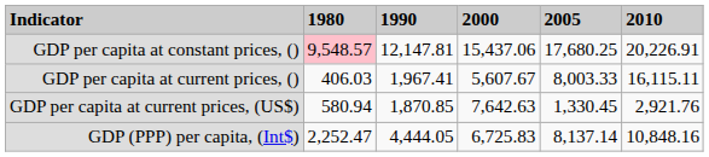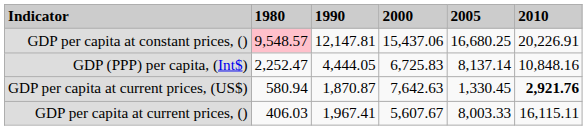 <table class="wikitable">
 <tr style="background:#ccc;">
 <td><strong>Indicator</strong></td>
 <td><strong>1980</strong></td>
 <td><strong>1990</strong></td>
 <td><strong>2000</strong></td>
 <td><strong>2005</strong></td>
 <td><strong>2010</strong></td>
 </tr>
 <tr style="text-align:right;">
 <td style="background:#ddd;">GDP per capita at constant prices, ()</td>
 <td style="background: pink;">9,548.57</td>
 <td>12,147.81</td>
 <td>15,437.06</td>
-<td>17,680.25</td>
+<td>16,680.25</td>
 <td>20,226.91</td>
+</tr>
+<tr style="text-align:right;">
+<td style="background:#ddd;">GDP (PPP) per capita, (<a href='#'>Int$</a>)</td>
+<td>2,252.47</td>
+<td>4,444.05</td>
+<td>6,725.83</td>
+<td>8,137.14</td>
+<td>10,848.16</td>
+</tr>
+<tr style="text-align:right;">
+<td style="background:#ddd;">GDP per capita at current prices, (US$)</td>
+<td>580.94</td>
+<td>1,870.87</td>
+<td>7,642.63</td>
+<td>1,330.45</td>
+<td><strong>2,921.76</strong></td>
 </tr>
 <tr style="text-align:right;">
 <td style="background:#ddd;">GDP per capita at current prices, ()</td>
 <td>406.03</td>
 <td>1,967.41</td>
 <td>5,607.67</td>
 <td>8,003.33</td>
 <td>16,115.11</td>
 </tr>
-<tr style="text-align:right;">
-<td style="background:#ddd;">GDP per capita at current prices, (US$)</td>
-<td>580.94</td>
-<td>1,870.85</td>
-<td>7,642.63</td>
-<td>1,330.45</td>
-<td>2,921.76</td>
-</tr>
-<tr style="text-align:right;">
-<td style="background:#ddd;">GDP (PPP) per capita, (<a href='#'>Int$</a>)</td>
-<td>2,252.47</td>
-<td>4,444.05</td>
-<td>6,725.83</td>
-<td>8,137.14</td>
-<td>10,848.16</td>
-</tr>
 </table>
